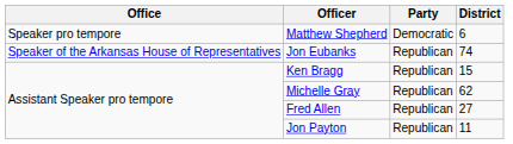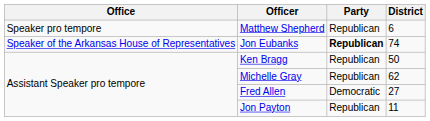 <table class="wikitable">
 <tr>
 <th>Office</th>
 <th>Officer</th>
 <th>Party</th>
 <th>District</th>
 </tr>
 <tr>
 <td>Speaker pro tempore</td>
 <td><a href='#'>Matthew Shepherd</a></td>
-<td>Democratic</td>
+<td>Republican</td>
 <td>6</td>
 </tr>
 <tr>
 <td><a href='#'>Speaker of the Arkansas House of Representatives</a></td>
 <td><a href='#'>Jon Eubanks</a></td>
-<td>Republican</td>
+<td><strong>Republican</strong></td>
 <td>74</td>
 </tr>
 <tr>
 <td rowspan=4>Assistant Speaker pro tempore</td>
 <td><a href='#'>Ken Bragg</a></td>
 <td>Republican</td>
-<td>15</td>
+<td>50</td>
 </tr>
 <tr>
 <td><a href='#'>Michelle Gray</a></td>
 <td>Republican</td>
 <td>62</td>
 </tr>
 <tr>
 <td><a href='#'>Fred Allen</a></td>
-<td>Republican</td>
+<td>Democratic</td>
 <td>27</td>
 </tr>
 <tr>
 <td><a href='#'>Jon Payton</a></td>
 <td>Republican</td>
 <td>11</td>
 </tr>
 </table>
